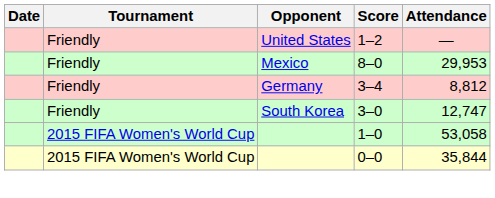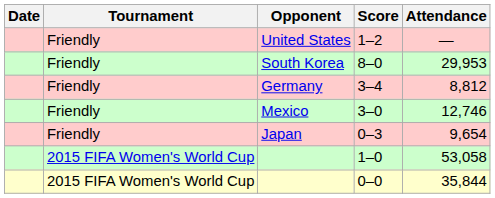 <table class="wikitable sortable plainrowheaders">
 <tr>
 <th scope=col>Date</th>
 <th scope=col>Tournament</th>
 <th scope=col>Opponent</th>
 <th scope=col>Score</th>
 <th scope=col>Attendance</th>
 </tr>
 <tr style="background:#fcc;">
 <th scope="row" style="background:#fcc;"></th>
 <td>Friendly</td>
 <td> <a href='#'>United States</a></td>
 <td>1–2</td>
 <td align=center>—</td>
 </tr>
 <tr style="background:#cfc;">
 <th scope="row" style="background:#cfc;"></th>
 <td>Friendly</td>
-<td> <a href='#'>Mexico</a></td>
+<td> <a href='#'>South Korea</a></td>
 <td>8–0</td>
 <td align=right>29,953</td>
 </tr>
 <tr style="background:#fcc;">
 <th scope="row" style="background:#fcc;"></th>
 <td>Friendly</td>
 <td> <a href='#'>Germany</a></td>
 <td>3–4</td>
 <td align=right>8,812</td>
 </tr>
 <tr style="background:#cfc;">
 <th scope="row" style="background:#cfc;"></th>
 <td>Friendly</td>
-<td> <a href='#'>South Korea</a></td>
+<td> <a href='#'>Mexico</a></td>
 <td>3–0</td>
-<td align=right>12,747</td>
+<td align=right>12,746</td>
+</tr>
+<tr style="background:#fcc;">
+<th scope="row" style="background:#fcc;"></th>
+<td>Friendly</td>
+<td> <a href='#'>Japan</a></td>
+<td>0–3</td>
+<td align=right>9,654</td>
 </tr>
 <tr style="background:#cfc;">
 <th scope="row" style="background:#cfc;"></th>
 <td><a href='#'>2015 FIFA Women's World Cup</a></td>
 <td></td>
 <td>1–0</td>
 <td align=right>53,058</td>
 </tr>
 <tr style="background:#ffc;">
 <th scope="row" style="background:#ffc;"></th>
 <td>2015 FIFA Women's World Cup</td>
 <td></td>
 <td>0–0</td>
 <td align=right>35,844</td>
 </tr>
 </table>
